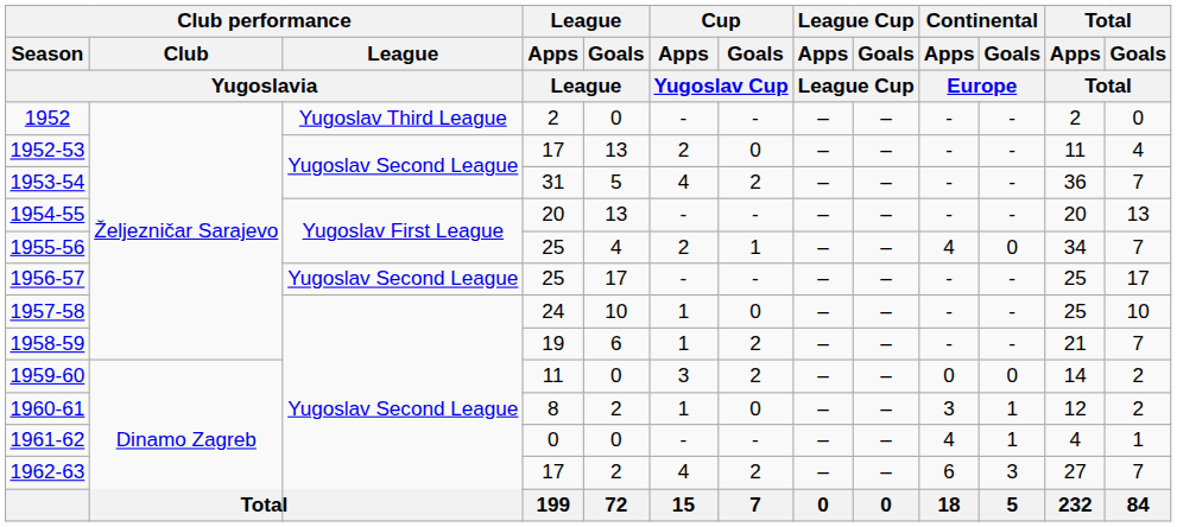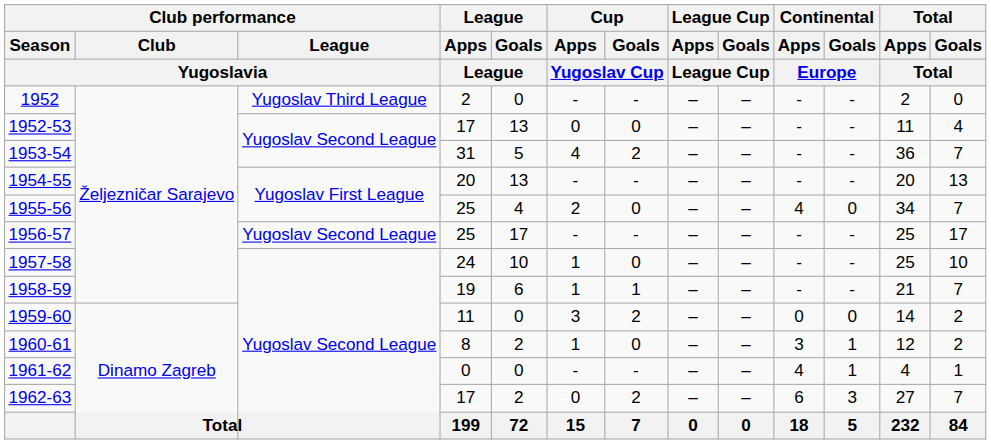 <table class="wikitable" style="text-align:center;">
 <tr>
 <th colspan=3>Club performance</th>
 <th colspan=2>League</th>
 <th colspan=2>Cup</th>
 <th colspan=2>League Cup</th>
 <th colspan=2>Continental</th>
 <th colspan=2>Total</th>
 </tr>
 <tr>
 <th>Season</th>
 <th>Club</th>
 <th>League</th>
 <th>Apps</th>
 <th>Goals</th>
 <th>Apps</th>
 <th>Goals</th>
 <th>Apps</th>
 <th>Goals</th>
 <th>Apps</th>
 <th>Goals</th>
 <th>Apps</th>
 <th>Goals</th>
 </tr>
 <tr>
 <th colspan=3>Yugoslavia</th>
 <th colspan=2>League</th>
 <th colspan=2><a href='#'>Yugoslav Cup</a></th>
 <th colspan=2>League Cup</th>
 <th colspan=2><a href='#'>Europe</a></th>
 <th colspan=2>Total</th>
 </tr>
 <tr>
 <td><a href='#'>1952</a></td>
 <td rowspan="8"><a href='#'>Željezničar Sarajevo</a></td>
 <td rowspan="1"><a href='#'>Yugoslav Third League</a></td>
 <td>2</td>
 <td>0</td>
 <td>-</td>
 <td>-</td>
 <td>–</td>
 <td>–</td>
 <td>-</td>
 <td>-</td>
 <td>2</td>
 <td>0</td>
 </tr>
 <tr>
 <td><a href='#'>1952-53</a></td>
 <td rowspan="2"><a href='#'>Yugoslav Second League</a></td>
 <td>17</td>
 <td>13</td>
-<td>2</td>
+<td>0</td>
 <td>0</td>
 <td>–</td>
 <td>–</td>
 <td>-</td>
 <td>-</td>
 <td>11</td>
 <td>4</td>
 </tr>
 <tr>
 <td><a href='#'>1953-54</a></td>
 <td>31</td>
 <td>5</td>
 <td>4</td>
 <td>2</td>
 <td>–</td>
 <td>–</td>
 <td>-</td>
 <td>-</td>
 <td>36</td>
 <td>7</td>
 </tr>
 <tr>
 <td><a href='#'>1954-55</a></td>
 <td rowspan="2"><a href='#'>Yugoslav First League</a></td>
 <td>20</td>
 <td>13</td>
 <td>-</td>
 <td>-</td>
 <td>–</td>
 <td>–</td>
 <td>-</td>
 <td>-</td>
 <td>20</td>
 <td>13</td>
 </tr>
 <tr>
 <td><a href='#'>1955-56</a></td>
 <td>25</td>
 <td>4</td>
 <td>2</td>
-<td>1</td>
+<td>0</td>
 <td>–</td>
 <td>–</td>
 <td>4</td>
 <td>0</td>
 <td>34</td>
 <td>7</td>
 </tr>
 <tr>
 <td><a href='#'>1956-57</a></td>
 <td rowspan="1"><a href='#'>Yugoslav Second League</a></td>
 <td>25</td>
 <td>17</td>
 <td>-</td>
 <td>-</td>
 <td>–</td>
 <td>–</td>
 <td>-</td>
 <td>-</td>
 <td>25</td>
 <td>17</td>
 </tr>
 <tr>
 <td><a href='#'>1957-58</a></td>
 <td rowspan="7"><a href='#'>Yugoslav Second League</a></td>
 <td>24</td>
 <td>10</td>
 <td>1</td>
 <td>0</td>
 <td>–</td>
 <td>–</td>
 <td>-</td>
 <td>-</td>
 <td>25</td>
 <td>10</td>
 </tr>
 <tr>
 <td><a href='#'>1958-59</a></td>
 <td>19</td>
 <td>6</td>
 <td>1</td>
-<td>2</td>
+<td>1</td>
 <td>–</td>
 <td>–</td>
 <td>-</td>
 <td>-</td>
 <td>21</td>
 <td>7</td>
 </tr>
 <tr>
 <td><a href='#'>1959-60</a></td>
 <td rowspan="8"><a href='#'>Dinamo Zagreb</a></td>
 <td>11</td>
 <td>0</td>
 <td>3</td>
 <td>2</td>
 <td>–</td>
 <td>–</td>
 <td>0</td>
 <td>0</td>
 <td>14</td>
 <td>2</td>
 </tr>
 <tr>
 <td><a href='#'>1960-61</a></td>
 <td>8</td>
 <td>2</td>
 <td>1</td>
 <td>0</td>
 <td>–</td>
 <td>–</td>
 <td>3</td>
 <td>1</td>
 <td>12</td>
 <td>2</td>
 </tr>
 <tr>
 <td><a href='#'>1961-62</a></td>
 <td>0</td>
 <td>0</td>
 <td>-</td>
 <td>-</td>
 <td>–</td>
 <td>–</td>
 <td>4</td>
 <td>1</td>
 <td>4</td>
 <td>1</td>
 </tr>
 <tr>
 <td><a href='#'>1962-63</a></td>
 <td>17</td>
 <td>2</td>
-<td>4</td>
+<td>0</td>
 <td>2</td>
 <td>–</td>
 <td>–</td>
 <td>6</td>
 <td>3</td>
 <td>27</td>
 <td>7</td>
 </tr>
 <tr>
 <th colspan=3>Total</th>
 <th>199</th>
 <th>72</th>
 <th>15</th>
 <th>7</th>
 <th>0</th>
 <th>0</th>
 <th>18</th>
 <th>5</th>
 <th>232</th>
 <th>84</th>
 </tr>
 </table>
